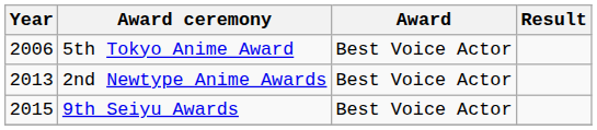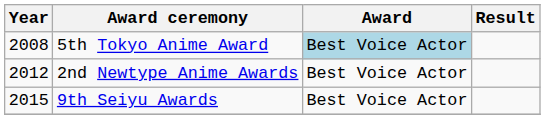 <table class="wikitable sortable">
 <tr>
 <th>Year</th>
 <th>Award ceremony</th>
 <th>Award</th>
 <th>Result</th>
 </tr>
 <tr>
-<td>2006</td>
+<td>2008</td>
 <td>5th <a href='#'>Tokyo Anime Award</a></td>
-<td>Best Voice Actor</td>
+<td style="background: lightblue;">Best Voice Actor</td>
 <td></td>
 </tr>
 <tr>
-<td>2013</td>
+<td>2012</td>
 <td>2nd <a href='#'>Newtype Anime Awards</a></td>
 <td>Best Voice Actor</td>
 <td></td>
 </tr>
 <tr>
 <td>2015</td>
 <td><a href='#'>9th Seiyu Awards</a></td>
 <td>Best Voice Actor</td>
 <td></td>
 </tr>
 <tr>
 </tr>
 </table>
